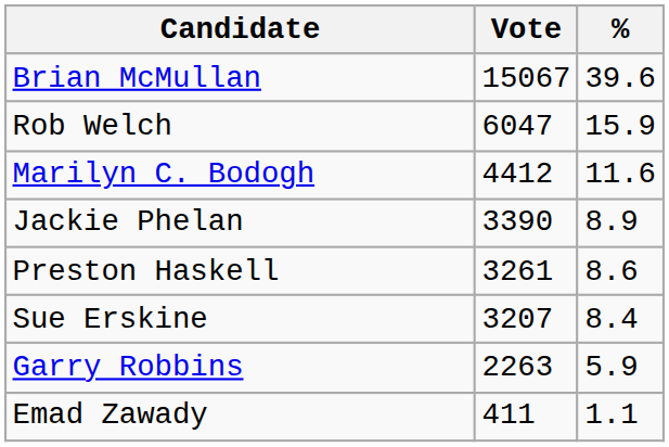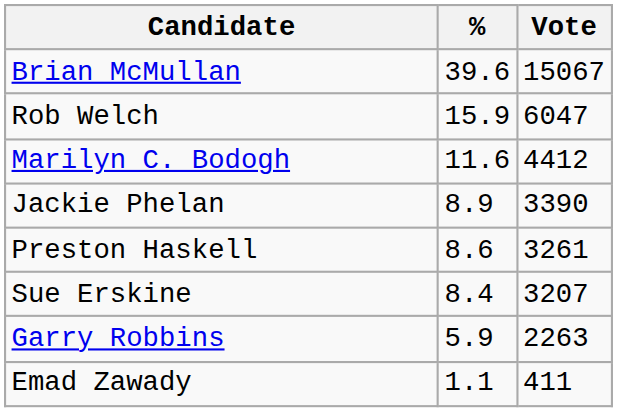 <table class="wikitable">
 <tr>
 <th bgcolor="#DDDDFF" width="200px">Candidate</th>
+<th bgcolor="#DDDDFF">%</th>
 <th bgcolor="#DDDDFF">Vote</th>
-<th bgcolor="#DDDDFF">%</th>
 </tr>
 <tr>
 <td><a href='#'>Brian McMullan</a></td>
+<td>39.6</td>
 <td>15067</td>
-<td>39.6</td>
 </tr>
 <tr>
 <td>Rob Welch</td>
+<td>15.9</td>
 <td>6047</td>
-<td>15.9</td>
 </tr>
 <tr>
 <td><a href='#'>Marilyn C. Bodogh</a></td>
+<td>11.6</td>
 <td>4412</td>
-<td>11.6</td>
 </tr>
 <tr>
 <td>Jackie Phelan</td>
+<td>8.9</td>
 <td>3390</td>
-<td>8.9</td>
 </tr>
 <tr>
 <td>Preston Haskell</td>
+<td>8.6</td>
 <td>3261</td>
-<td>8.6</td>
 </tr>
 <tr>
 <td>Sue Erskine</td>
+<td>8.4</td>
 <td>3207</td>
-<td>8.4</td>
 </tr>
 <tr>
 <td><a href='#'>Garry Robbins</a></td>
+<td>5.9</td>
 <td>2263</td>
-<td>5.9</td>
 </tr>
 <tr>
 <td>Emad Zawady</td>
+<td>1.1</td>
 <td>411</td>
-<td>1.1</td>
 </tr>
 </table>
